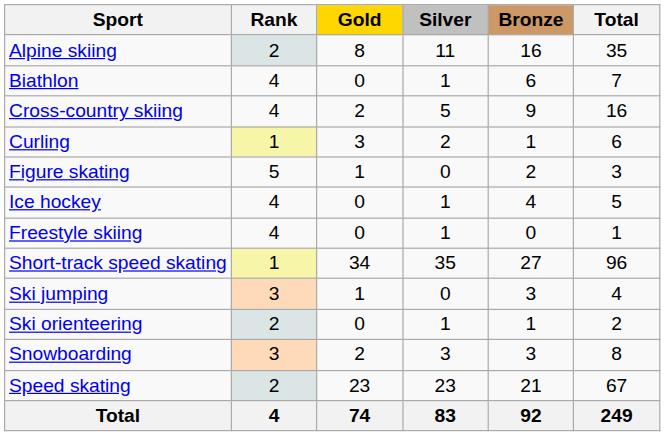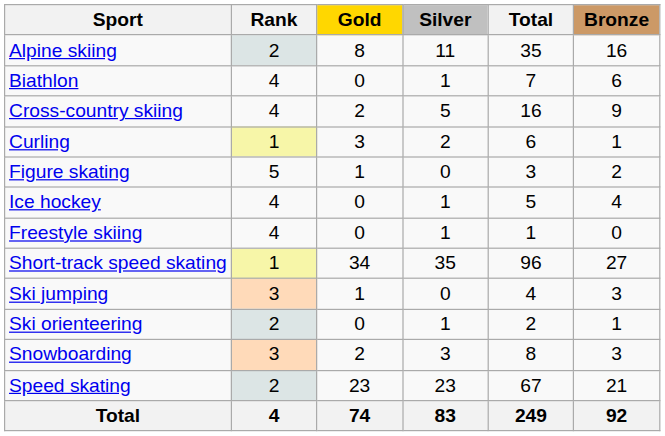 <table class="wikitable sortable" style="margin-top:0em; text-align:center; font-size:100%;">
 <tr>
 <th>Sport</th>
 <th style="width:4em;">Rank</th>
 <th style="background:gold; width:4em;"><strong>Gold</strong></th>
 <th style="background:silver; width:4em;"><strong>Silver</strong></th>
+<th style="width:4em;">Total</th>
 <th style="background:#cc9966; width:4em;"><strong>Bronze</strong></th>
-<th style="width:4em;">Total</th>
 </tr>
 <tr>
 <td align=left><a href='#'>Alpine skiing</a></td>
 <td bgcolor=dce5e5>2</td>
 <td>8</td>
 <td>11</td>
+<td>35</td>
 <td>16</td>
-<td>35</td>
 </tr>
 <tr>
 <td align=left><a href='#'>Biathlon</a></td>
 <td>4</td>
 <td>0</td>
 <td>1</td>
+<td>7</td>
 <td>6</td>
-<td>7</td>
 </tr>
 <tr>
 <td align=left><a href='#'>Cross-country skiing</a></td>
 <td>4</td>
 <td>2</td>
 <td>5</td>
+<td>16</td>
 <td>9</td>
-<td>16</td>
 </tr>
 <tr>
 <td align=left><a href='#'>Curling</a></td>
 <td bgcolor=f7f6a8>1</td>
 <td>3</td>
 <td>2</td>
+<td>6</td>
 <td>1</td>
-<td>6</td>
 </tr>
 <tr>
 <td align=left><a href='#'>Figure skating</a></td>
 <td>5</td>
 <td>1</td>
 <td>0</td>
+<td>3</td>
 <td>2</td>
-<td>3</td>
 </tr>
 <tr>
 <td align=left><a href='#'>Ice hockey</a></td>
 <td>4</td>
 <td>0</td>
 <td>1</td>
+<td>5</td>
 <td>4</td>
-<td>5</td>
 </tr>
 <tr>
 <td align=left><a href='#'>Freestyle skiing</a></td>
 <td>4</td>
 <td>0</td>
 <td>1</td>
+<td>1</td>
 <td>0</td>
-<td>1</td>
 </tr>
 <tr>
 <td align=left><a href='#'>Short-track speed skating</a></td>
 <td bgcolor=f7f6a8>1</td>
 <td>34</td>
 <td>35</td>
+<td>96</td>
 <td>27</td>
-<td>96</td>
 </tr>
 <tr>
 <td align=left><a href='#'>Ski jumping</a></td>
 <td bgcolor=ffdab9>3</td>
 <td>1</td>
 <td>0</td>
+<td>4</td>
 <td>3</td>
-<td>4</td>
 </tr>
 <tr>
 <td align=left><a href='#'>Ski orienteering</a></td>
 <td bgcolor=dce5e5>2</td>
 <td>0</td>
 <td>1</td>
+<td>2</td>
 <td>1</td>
-<td>2</td>
 </tr>
 <tr>
 <td align=left><a href='#'>Snowboarding</a></td>
 <td bgcolor=ffdab9>3</td>
 <td>2</td>
 <td>3</td>
+<td>8</td>
 <td>3</td>
-<td>8</td>
 </tr>
 <tr>
 <td align=left><a href='#'>Speed skating</a></td>
 <td bgcolor=dce5e5>2</td>
 <td>23</td>
 <td>23</td>
+<td>67</td>
 <td>21</td>
-<td>67</td>
 </tr>
 <tr>
 <th>Total</th>
 <th>4</th>
 <th>74</th>
 <th>83</th>
+<th>249</th>
 <th>92</th>
-<th>249</th>
 </tr>
 </table>
